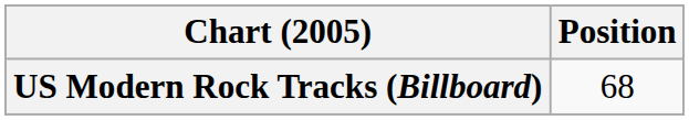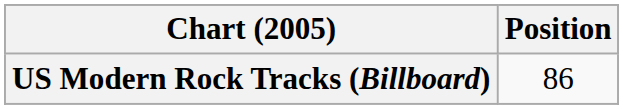 <table class="wikitable plainrowheaders" style="text-align:center">
 <tr>
 <th>Chart (2005)</th>
 <th>Position</th>
 </tr>
 <tr>
 <th scope="row">US Modern Rock Tracks (<em>Billboard</em>)</th>
-<td>68</td>
+<td>86</td>
 </tr>
 </table>
